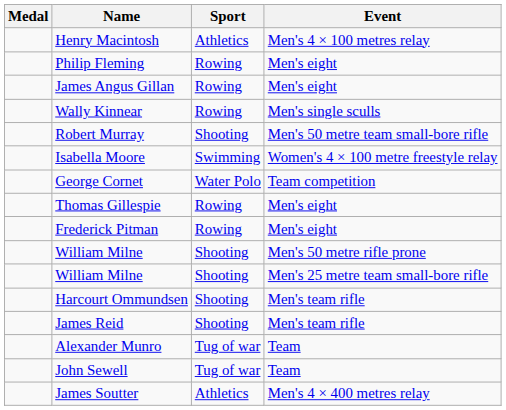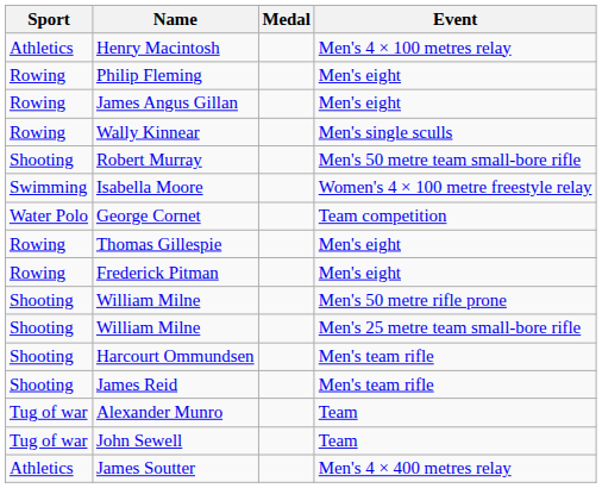 <table class="wikitable sortable">
 <tr>
+<th>Sport</th>
+<th>Name</th>
 <th>Medal</th>
-<th>Name</th>
-<th>Sport</th>
 <th>Event</th>
 </tr>
 <tr>
+<td><a href='#'>Athletics</a></td>
+<td><a href='#'>Henry Macintosh</a></td>
 <td></td>
-<td><a href='#'>Henry Macintosh</a></td>
-<td><a href='#'>Athletics</a></td>
 <td><a href='#'>Men's 4 × 100 metres relay</a></td>
 </tr>
 <tr>
+<td><a href='#'>Rowing</a></td>
+<td><a href='#'>Philip Fleming</a></td>
 <td></td>
-<td><a href='#'>Philip Fleming</a></td>
-<td><a href='#'>Rowing</a></td>
 <td><a href='#'>Men's eight</a></td>
 </tr>
 <tr>
+<td><a href='#'>Rowing</a></td>
+<td><a href='#'>James Angus Gillan</a></td>
 <td></td>
-<td><a href='#'>James Angus Gillan</a></td>
-<td><a href='#'>Rowing</a></td>
 <td><a href='#'>Men's eight</a></td>
 </tr>
 <tr>
+<td><a href='#'>Rowing</a></td>
+<td><a href='#'>Wally Kinnear</a></td>
 <td></td>
-<td><a href='#'>Wally Kinnear</a></td>
-<td><a href='#'>Rowing</a></td>
 <td><a href='#'>Men's single sculls</a></td>
 </tr>
 <tr>
+<td><a href='#'>Shooting</a></td>
+<td><a href='#'>Robert Murray</a></td>
 <td></td>
-<td><a href='#'>Robert Murray</a></td>
-<td><a href='#'>Shooting</a></td>
 <td><a href='#'>Men's 50 metre team small-bore rifle</a></td>
 </tr>
 <tr>
+<td><a href='#'>Swimming</a></td>
+<td><a href='#'>Isabella Moore</a></td>
 <td></td>
-<td><a href='#'>Isabella Moore</a></td>
-<td><a href='#'>Swimming</a></td>
 <td><a href='#'>Women's 4 × 100 metre freestyle relay</a></td>
 </tr>
 <tr>
+<td><a href='#'>Water Polo</a></td>
+<td><a href='#'>George Cornet</a></td>
 <td></td>
-<td><a href='#'>George Cornet</a></td>
-<td><a href='#'>Water Polo</a></td>
 <td><a href='#'>Team competition</a></td>
 </tr>
 <tr>
+<td><a href='#'>Rowing</a></td>
+<td><a href='#'>Thomas Gillespie</a></td>
 <td></td>
-<td><a href='#'>Thomas Gillespie</a></td>
-<td><a href='#'>Rowing</a></td>
 <td><a href='#'>Men's eight</a></td>
 </tr>
 <tr>
+<td><a href='#'>Rowing</a></td>
+<td><a href='#'>Frederick Pitman</a></td>
 <td></td>
-<td><a href='#'>Frederick Pitman</a></td>
-<td><a href='#'>Rowing</a></td>
 <td><a href='#'>Men's eight</a></td>
 </tr>
 <tr>
+<td><a href='#'>Shooting</a></td>
+<td><a href='#'>William Milne</a></td>
 <td></td>
-<td><a href='#'>William Milne</a></td>
-<td><a href='#'>Shooting</a></td>
 <td><a href='#'>Men's 50 metre rifle prone</a></td>
 </tr>
 <tr>
+<td><a href='#'>Shooting</a></td>
+<td><a href='#'>William Milne</a></td>
 <td></td>
-<td><a href='#'>William Milne</a></td>
-<td><a href='#'>Shooting</a></td>
 <td><a href='#'>Men's 25 metre team small-bore rifle</a></td>
 </tr>
 <tr>
+<td><a href='#'>Shooting</a></td>
+<td><a href='#'>Harcourt Ommundsen</a></td>
 <td></td>
-<td><a href='#'>Harcourt Ommundsen</a></td>
-<td><a href='#'>Shooting</a></td>
 <td><a href='#'>Men's team rifle</a></td>
 </tr>
 <tr>
+<td><a href='#'>Shooting</a></td>
+<td><a href='#'>James Reid</a></td>
 <td></td>
-<td><a href='#'>James Reid</a></td>
-<td><a href='#'>Shooting</a></td>
 <td><a href='#'>Men's team rifle</a></td>
 </tr>
 <tr>
+<td><a href='#'>Tug of war</a></td>
+<td><a href='#'>Alexander Munro</a></td>
 <td></td>
-<td><a href='#'>Alexander Munro</a></td>
-<td><a href='#'>Tug of war</a></td>
 <td><a href='#'>Team</a></td>
 </tr>
 <tr>
+<td><a href='#'>Tug of war</a></td>
+<td><a href='#'>John Sewell</a></td>
 <td></td>
-<td><a href='#'>John Sewell</a></td>
-<td><a href='#'>Tug of war</a></td>
 <td><a href='#'>Team</a></td>
 </tr>
 <tr>
+<td><a href='#'>Athletics</a></td>
+<td><a href='#'>James Soutter</a></td>
 <td></td>
-<td><a href='#'>James Soutter</a></td>
-<td><a href='#'>Athletics</a></td>
 <td><a href='#'>Men's 4 × 400 metres relay</a></td>
 </tr>
 </table>
